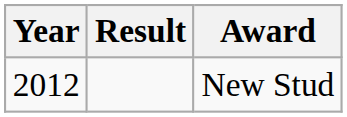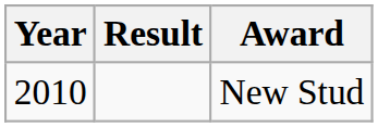 <table class="wikitable">
 <tr>
 <th>Year</th>
 <th>Result</th>
 <th>Award</th>
 </tr>
 <tr>
-<td>2012</td>
+<td>2010</td>
 <td></td>
 <td>New Stud</td>
 </tr>
 </table>
